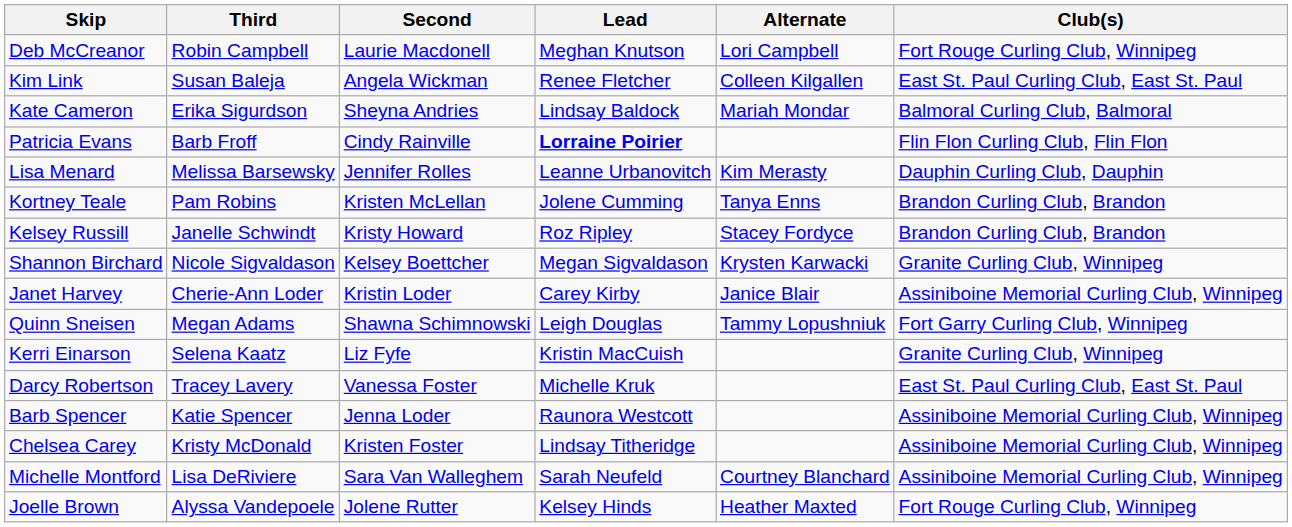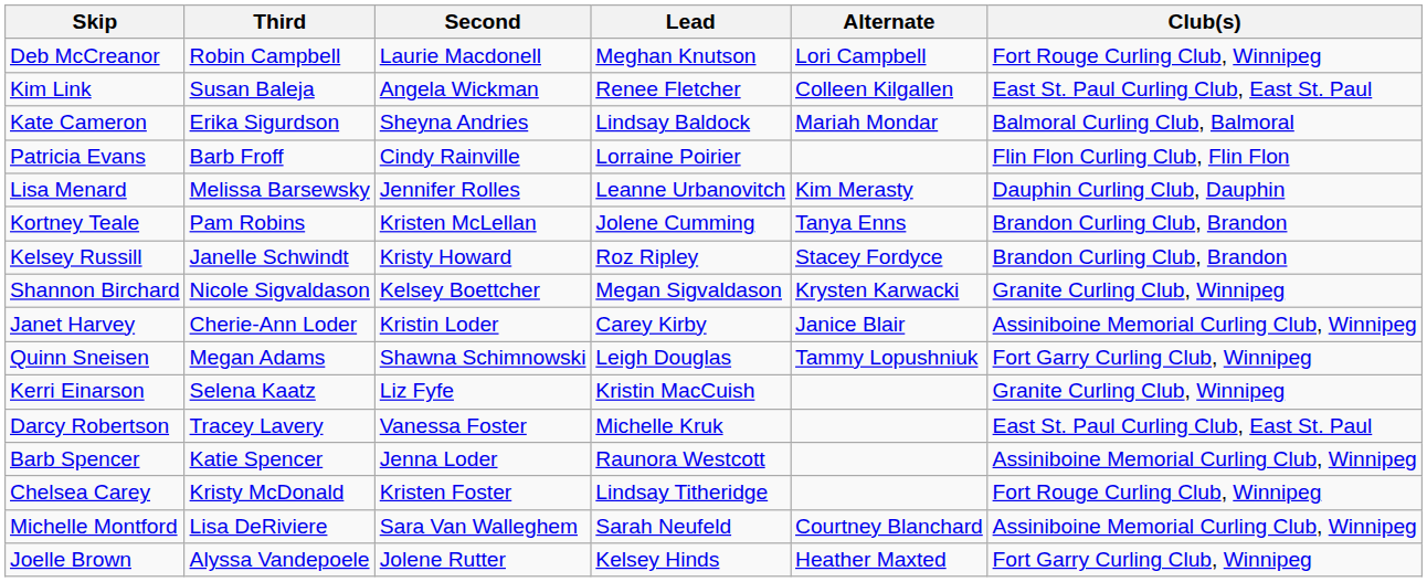 <table class=wikitable>
 <tr>
 <th>Skip</th>
 <th>Third</th>
 <th>Second</th>
 <th>Lead</th>
 <th>Alternate</th>
 <th>Club(s)</th>
 </tr>
 <tr>
 <td><a href='#'>Deb McCreanor</a></td>
 <td><a href='#'>Robin Campbell</a></td>
 <td><a href='#'>Laurie Macdonell</a></td>
 <td><a href='#'>Meghan Knutson</a></td>
 <td><a href='#'>Lori Campbell</a></td>
 <td><a href='#'>Fort Rouge Curling Club</a>, <a href='#'>Winnipeg</a></td>
 </tr>
 <tr>
 <td><a href='#'>Kim Link</a></td>
 <td><a href='#'>Susan Baleja</a></td>
 <td><a href='#'>Angela Wickman</a></td>
 <td><a href='#'>Renee Fletcher</a></td>
 <td><a href='#'>Colleen Kilgallen</a></td>
 <td><a href='#'>East St. Paul Curling Club</a>, <a href='#'>East St. Paul</a></td>
 </tr>
 <tr>
 <td><a href='#'>Kate Cameron</a></td>
 <td><a href='#'>Erika Sigurdson</a></td>
 <td><a href='#'>Sheyna Andries</a></td>
 <td><a href='#'>Lindsay Baldock</a></td>
 <td><a href='#'>Mariah Mondar</a></td>
 <td><a href='#'>Balmoral Curling Club</a>, <a href='#'>Balmoral</a></td>
 </tr>
 <tr>
 <td><a href='#'>Patricia Evans</a></td>
 <td><a href='#'>Barb Froff</a></td>
 <td><a href='#'>Cindy Rainville</a></td>
-<td><strong><a href='#'>Lorraine Poirier</a></strong></td>
+<td><a href='#'>Lorraine Poirier</a></td>
 <td></td>
 <td><a href='#'>Flin Flon Curling Club</a>, <a href='#'>Flin Flon</a></td>
 </tr>
 <tr>
 <td><a href='#'>Lisa Menard</a></td>
 <td><a href='#'>Melissa Barsewsky</a></td>
 <td><a href='#'>Jennifer Rolles</a></td>
 <td><a href='#'>Leanne Urbanovitch</a></td>
 <td><a href='#'>Kim Merasty</a></td>
 <td><a href='#'>Dauphin Curling Club</a>, <a href='#'>Dauphin</a></td>
 </tr>
 <tr>
 <td><a href='#'>Kortney Teale</a></td>
 <td><a href='#'>Pam Robins</a></td>
 <td><a href='#'>Kristen McLellan</a></td>
 <td><a href='#'>Jolene Cumming</a></td>
 <td><a href='#'>Tanya Enns</a></td>
 <td><a href='#'>Brandon Curling Club</a>, <a href='#'>Brandon</a></td>
 </tr>
 <tr>
 <td><a href='#'>Kelsey Russill</a></td>
 <td><a href='#'>Janelle Schwindt</a></td>
 <td><a href='#'>Kristy Howard</a></td>
 <td><a href='#'>Roz Ripley</a></td>
 <td><a href='#'>Stacey Fordyce</a></td>
 <td><a href='#'>Brandon Curling Club</a>, <a href='#'>Brandon</a></td>
 </tr>
 <tr>
 <td><a href='#'>Shannon Birchard</a></td>
 <td><a href='#'>Nicole Sigvaldason</a></td>
 <td><a href='#'>Kelsey Boettcher</a></td>
 <td><a href='#'>Megan Sigvaldason</a></td>
 <td><a href='#'>Krysten Karwacki</a></td>
 <td><a href='#'>Granite Curling Club</a>, <a href='#'>Winnipeg</a></td>
 </tr>
 <tr>
 <td><a href='#'>Janet Harvey</a></td>
 <td><a href='#'>Cherie-Ann Loder</a></td>
 <td><a href='#'>Kristin Loder</a></td>
 <td><a href='#'>Carey Kirby</a></td>
 <td><a href='#'>Janice Blair</a></td>
 <td><a href='#'>Assiniboine Memorial Curling Club</a>, <a href='#'>Winnipeg</a></td>
 </tr>
 <tr>
 <td><a href='#'>Quinn Sneisen</a></td>
 <td><a href='#'>Megan Adams</a></td>
 <td><a href='#'>Shawna Schimnowski</a></td>
 <td><a href='#'>Leigh Douglas</a></td>
 <td><a href='#'>Tammy Lopushniuk</a></td>
 <td><a href='#'>Fort Garry Curling Club</a>, <a href='#'>Winnipeg</a></td>
 </tr>
 <tr>
 <td><a href='#'>Kerri Einarson</a></td>
 <td><a href='#'>Selena Kaatz</a></td>
 <td><a href='#'>Liz Fyfe</a></td>
 <td><a href='#'>Kristin MacCuish</a></td>
 <td></td>
 <td><a href='#'>Granite Curling Club</a>, <a href='#'>Winnipeg</a></td>
 </tr>
 <tr>
 <td><a href='#'>Darcy Robertson</a></td>
 <td><a href='#'>Tracey Lavery</a></td>
 <td><a href='#'>Vanessa Foster</a></td>
 <td><a href='#'>Michelle Kruk</a></td>
 <td></td>
 <td><a href='#'>East St. Paul Curling Club</a>, <a href='#'>East St. Paul</a></td>
 </tr>
 <tr>
 <td><a href='#'>Barb Spencer</a></td>
 <td><a href='#'>Katie Spencer</a></td>
 <td><a href='#'>Jenna Loder</a></td>
 <td><a href='#'>Raunora Westcott</a></td>
 <td></td>
 <td><a href='#'>Assiniboine Memorial Curling Club</a>, <a href='#'>Winnipeg</a></td>
 </tr>
 <tr>
 <td><a href='#'>Chelsea Carey</a></td>
 <td><a href='#'>Kristy McDonald</a></td>
 <td><a href='#'>Kristen Foster</a></td>
 <td><a href='#'>Lindsay Titheridge</a></td>
 <td></td>
-<td><a href='#'>Assiniboine Memorial Curling Club</a>, <a href='#'>Winnipeg</a></td>
+<td><a href='#'>Fort Rouge Curling Club</a>, <a href='#'>Winnipeg</a></td>
 </tr>
 <tr>
 <td><a href='#'>Michelle Montford</a></td>
 <td><a href='#'>Lisa DeRiviere</a></td>
 <td><a href='#'>Sara Van Walleghem</a></td>
 <td><a href='#'>Sarah Neufeld</a></td>
 <td><a href='#'>Courtney Blanchard</a></td>
 <td><a href='#'>Assiniboine Memorial Curling Club</a>, <a href='#'>Winnipeg</a></td>
 </tr>
 <tr>
 <td><a href='#'>Joelle Brown</a></td>
 <td><a href='#'>Alyssa Vandepoele</a></td>
 <td><a href='#'>Jolene Rutter</a></td>
 <td><a href='#'>Kelsey Hinds</a></td>
 <td><a href='#'>Heather Maxted</a></td>
-<td><a href='#'>Fort Rouge Curling Club</a>, <a href='#'>Winnipeg</a></td>
+<td><a href='#'>Fort Garry Curling Club</a>, <a href='#'>Winnipeg</a></td>
 </tr>
 </table>
